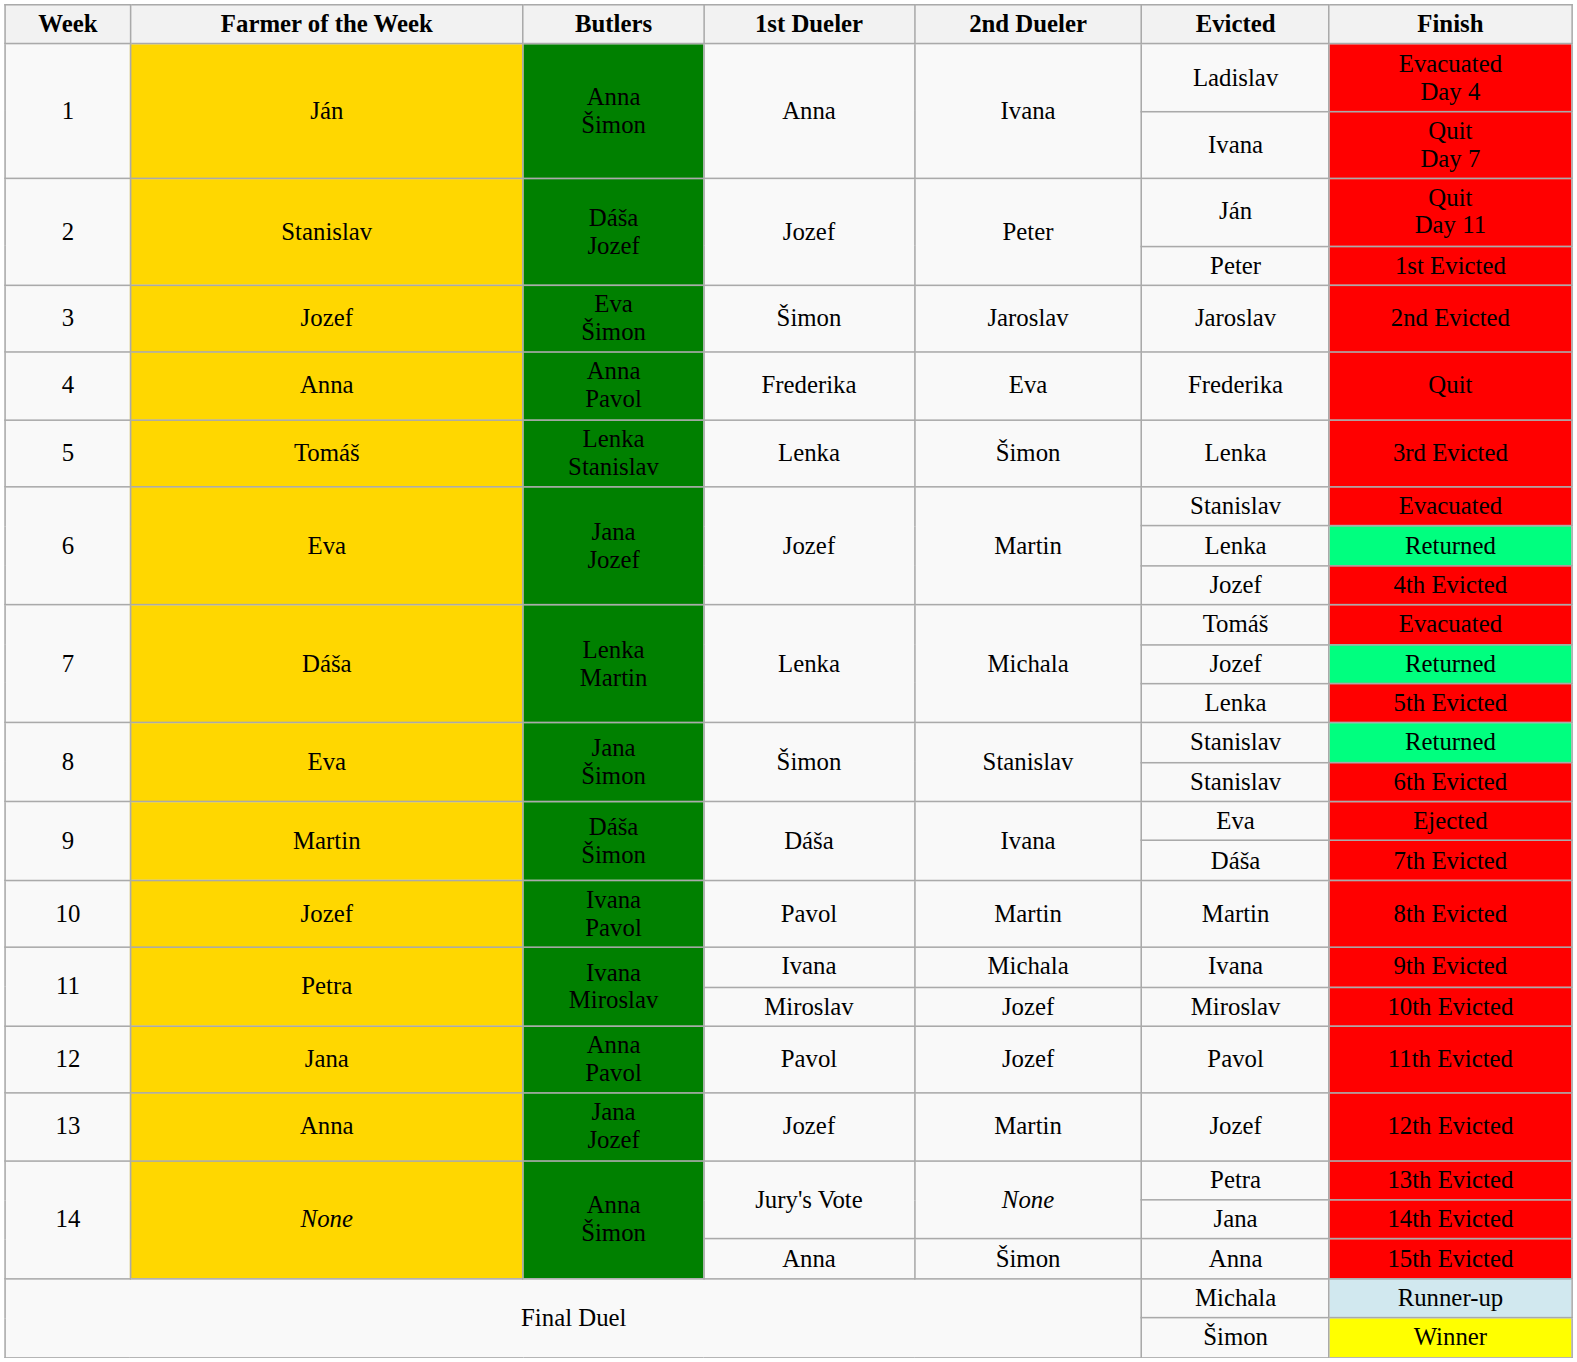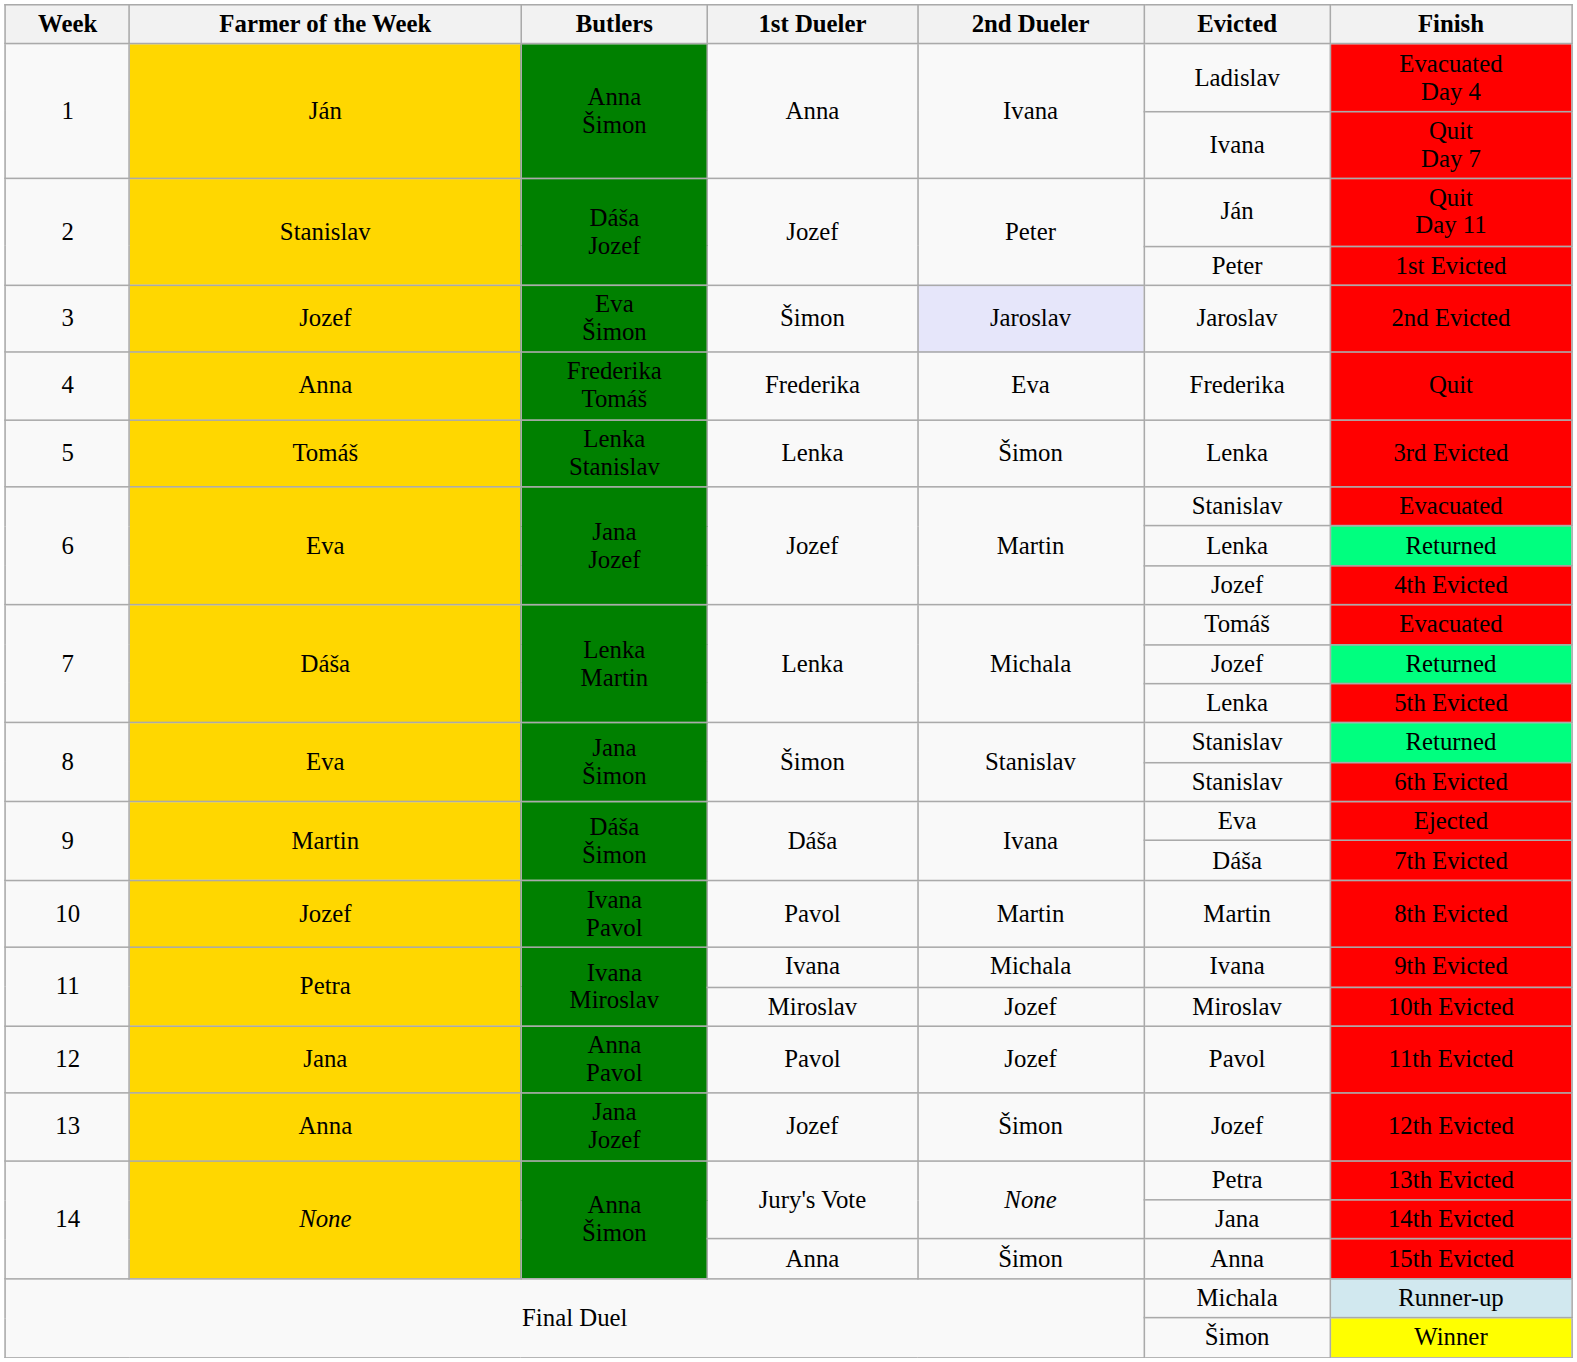 <table class="wikitable" style="text-align:center; width:80%; margin-left:auto; margin-right:auto;">
 <tr>
 <th>Week</th>
 <th>Farmer of the Week</th>
 <th>Butlers</th>
 <th>1st Dueler</th>
 <th>2nd Dueler</th>
 <th>Evicted</th>
 <th>Finish</th>
 </tr>
 <tr>
 <td rowspan="2">1</td>
 <td rowspan="2" style="background:gold;">Ján</td>
 <td rowspan="2" style="background:green;">Anna<br>Šimon</td>
 <td rowspan="2">Anna</td>
 <td rowspan="2">Ivana</td>
 <td>Ladislav</td>
 <td style="background:#f00;">Evacuated<br>Day 4</td>
 </tr>
 <tr>
 <td>Ivana</td>
 <td style="background:#f00;">Quit<br>Day 7</td>
 </tr>
 <tr>
 <td rowspan="2">2</td>
 <td rowspan="2" style="background:gold;">Stanislav</td>
 <td rowspan="2" style="background:green;">Dáša<br>Jozef</td>
 <td rowspan="2">Jozef</td>
 <td rowspan="2">Peter</td>
 <td>Ján</td>
 <td style="background:#f00;">Quit<br>Day 11</td>
 </tr>
 <tr>
 <td>Peter</td>
 <td style="background:#f00;">1st Evicted</td>
 </tr>
 <tr>
 <td>3</td>
 <td style="background:gold;">Jozef</td>
 <td style="background:green;">Eva<br>Šimon</td>
 <td>Šimon</td>
-<td>Jaroslav</td>
+<td style="background: lavender;">Jaroslav</td>
 <td>Jaroslav</td>
 <td style="background:#f00;">2nd Evicted</td>
 </tr>
 <tr>
 <td>4</td>
 <td style="background:gold;">Anna</td>
-<td style="background:green;">Anna<br>Pavol</td>
+<td style="background:green;">Frederika<br>Tomáš</td>
 <td>Frederika</td>
 <td>Eva</td>
 <td>Frederika</td>
 <td style="background:#f00;">Quit</td>
 </tr>
 <tr>
 <td>5</td>
 <td style="background:gold;">Tomáš</td>
 <td style="background:green;">Lenka<br>Stanislav</td>
 <td>Lenka</td>
 <td>Šimon</td>
 <td>Lenka</td>
 <td style="background:#f00;">3rd Evicted</td>
 </tr>
 <tr>
 <td rowspan="3">6</td>
 <td rowspan="3" style="background:gold;">Eva</td>
 <td rowspan="3" style="background:green;">Jana<br>Jozef</td>
 <td rowspan="3">Jozef</td>
 <td rowspan="3">Martin</td>
 <td>Stanislav</td>
 <td style="background:#f00;">Evacuated</td>
 </tr>
 <tr>
 <td>Lenka</td>
 <td style="background:#00ff7f;">Returned</td>
 </tr>
 <tr>
 <td>Jozef</td>
 <td style="background:#f00;">4th Evicted</td>
 </tr>
 <tr>
 <td rowspan="3">7</td>
 <td rowspan="3" style="background:gold;">Dáša</td>
 <td rowspan="3" style="background:green;">Lenka<br>Martin</td>
 <td rowspan="3">Lenka</td>
 <td rowspan="3">Michala</td>
 <td>Tomáš</td>
 <td style="background:#f00;">Evacuated</td>
 </tr>
 <tr>
 <td>Jozef</td>
 <td style="background:#00ff7f;">Returned</td>
 </tr>
 <tr>
 <td>Lenka</td>
 <td style="background:#f00;">5th Evicted</td>
 </tr>
 <tr>
 <td rowspan="2">8</td>
 <td rowspan="2" style="background:gold;">Eva</td>
 <td rowspan="2" style="background:green;">Jana<br>Šimon</td>
 <td rowspan="2">Šimon</td>
 <td rowspan="2">Stanislav</td>
 <td>Stanislav</td>
 <td style="background:#00ff7f;">Returned</td>
 </tr>
 <tr>
 <td>Stanislav</td>
 <td style="background:#f00;">6th Evicted</td>
 </tr>
 <tr>
 <td rowspan="2">9</td>
 <td rowspan="2" style="background:gold;">Martin</td>
 <td rowspan="2" style="background:green;">Dáša<br>Šimon</td>
 <td rowspan="2">Dáša</td>
 <td rowspan="2">Ivana</td>
 <td>Eva</td>
 <td style="background:#f00;">Ejected</td>
 </tr>
 <tr>
 <td>Dáša</td>
 <td style="background:#f00;">7th Evicted</td>
 </tr>
 <tr>
 <td>10</td>
 <td style="background:gold;">Jozef</td>
 <td style="background:green;">Ivana<br>Pavol</td>
 <td>Pavol</td>
 <td>Martin</td>
 <td>Martin</td>
 <td style="background:#f00;">8th Evicted</td>
 </tr>
 <tr>
 <td rowspan="2">11</td>
 <td rowspan="2" style="background:gold;">Petra</td>
 <td rowspan="2" style="background:green;">Ivana<br>Miroslav</td>
 <td>Ivana</td>
 <td>Michala</td>
 <td>Ivana</td>
 <td style="background:#f00;">9th Evicted</td>
 </tr>
 <tr>
 <td>Miroslav</td>
 <td>Jozef</td>
 <td>Miroslav</td>
 <td style="background:#f00;">10th Evicted</td>
 </tr>
 <tr>
 <td>12</td>
 <td style="background:gold;">Jana</td>
 <td style="background:green;">Anna<br>Pavol</td>
 <td>Pavol</td>
 <td>Jozef</td>
 <td>Pavol</td>
 <td style="background:#f00;">11th Evicted</td>
 </tr>
 <tr>
 <td>13</td>
 <td style="background:gold;">Anna</td>
 <td style="background:green;">Jana<br>Jozef</td>
 <td>Jozef</td>
-<td>Martin</td>
+<td>Šimon</td>
 <td>Jozef</td>
 <td style="background:#f00;">12th Evicted</td>
 </tr>
 <tr>
 <td rowspan="3">14</td>
 <td rowspan="3" style="background:gold;"><em>None</em></td>
 <td rowspan="3" style="background:green;">Anna<br>Šimon</td>
 <td rowspan="2">Jury's Vote</td>
 <td rowspan="2"><em>None</em></td>
 <td>Petra</td>
 <td style="background:#f00;">13th Evicted</td>
 </tr>
 <tr>
 <td>Jana</td>
 <td style="background:#f00;">14th Evicted</td>
 </tr>
 <tr>
 <td>Anna</td>
 <td>Šimon</td>
 <td>Anna</td>
 <td style="background:#f00;">15th Evicted</td>
 </tr>
 <tr>
 <td colspan="5" rowspan="2">Final Duel</td>
 <td>Michala</td>
 <td style="background:#d1e8ef;">Runner-up</td>
 </tr>
 <tr>
 <td>Šimon</td>
 <td style="background:yellow;">Winner</td>
 </tr>
 </table>
